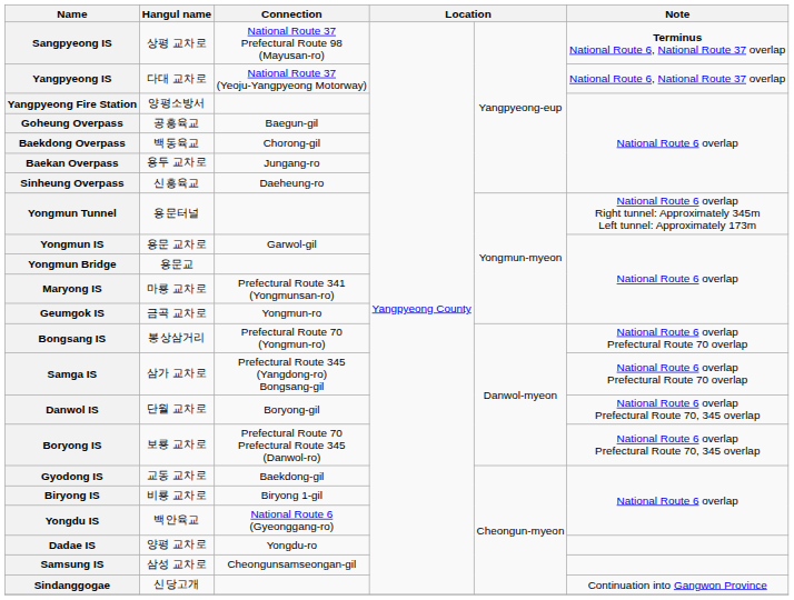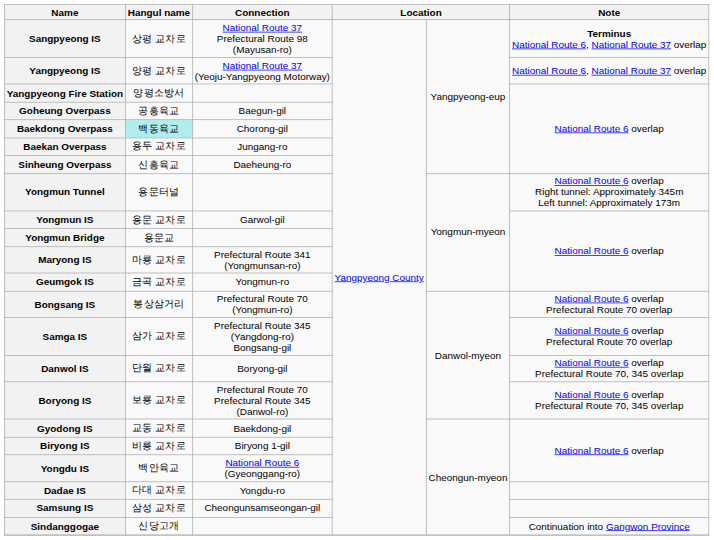 <table class="wikitable" style="font-size: 85%; text-align: center;">
 <tr>
 <th>Name </th>
 <th>Hangul name</th>
 <th>Connection</th>
 <th colspan="2">Location</th>
 <th>Note</th>
 </tr>
 <tr>
 <th>Sangpyeong IS</th>
 <td>상평 교차로</td>
 <td><a href='#'>National Route 37</a><br>Prefectural Route 98<br>(Mayusan-ro)</td>
 <td rowspan=22><a href='#'>Yangpyeong County</a></td>
 <td rowspan=7>Yangpyeong-eup</td>
 <td><strong>Terminus</strong><br><a href='#'>National Route 6</a>, <a href='#'>National Route 37</a> overlap</td>
 </tr>
 <tr>
 <th>Yangpyeong IS</th>
-<td>다대 교차로</td>
+<td>양평 교차로</td>
 <td><a href='#'>National Route 37</a><br>(Yeoju-Yangpyeong Motorway)</td>
 <td><a href='#'>National Route 6</a>, <a href='#'>National Route 37</a> overlap</td>
 </tr>
 <tr>
 <th>Yangpyeong Fire Station</th>
 <td>양평소방서</td>
 <td></td>
 <td rowspan=5><a href='#'>National Route 6</a> overlap</td>
 </tr>
 <tr>
 <th>Goheung Overpass</th>
 <td>공흥육교</td>
 <td>Baegun-gil</td>
 </tr>
 <tr>
 <th>Baekdong Overpass</th>
-<td>백동육교</td>
+<td style="background: paleturquoise;">백동육교</td>
 <td>Chorong-gil</td>
 </tr>
 <tr>
 <th>Baekan Overpass</th>
 <td>용두 교차로</td>
 <td>Jungang-ro</td>
 </tr>
 <tr>
 <th>Sinheung Overpass</th>
 <td>신흥육교</td>
 <td>Daeheung-ro</td>
 </tr>
 <tr>
 <th>Yongmun Tunnel</th>
 <td>용문터널</td>
 <td></td>
 <td rowspan=5>Yongmun-myeon</td>
 <td><a href='#'>National Route 6</a> overlap<br>Right tunnel: Approximately 345m<br>Left tunnel: Approximately 173m</td>
 </tr>
 <tr>
 <th>Yongmun IS</th>
 <td>용문 교차로</td>
 <td>Garwol-gil</td>
 <td rowspan=4><a href='#'>National Route 6</a> overlap</td>
 </tr>
 <tr>
 <th>Yongmun Bridge</th>
 <td>용문교</td>
 <td></td>
 </tr>
 <tr>
 <th>Maryong IS</th>
 <td>마룡 교차로</td>
 <td>Prefectural Route 341<br>(Yongmunsan-ro)</td>
 </tr>
 <tr>
 <th>Geumgok IS</th>
 <td>금곡 교차로</td>
 <td>Yongmun-ro</td>
 </tr>
 <tr>
 <th>Bongsang IS</th>
 <td>봉상삼거리</td>
 <td>Prefectural Route 70<br>(Yongmun-ro)</td>
 <td rowspan=4>Danwol-myeon</td>
 <td><a href='#'>National Route 6</a> overlap<br>Prefectural Route 70 overlap</td>
 </tr>
 <tr>
 <th>Samga IS</th>
 <td>삼가 교차로</td>
 <td>Prefectural Route 345<br>(Yangdong-ro)<br>Bongsang-gil</td>
 <td><a href='#'>National Route 6</a> overlap<br>Prefectural Route 70 overlap</td>
 </tr>
 <tr>
 <th>Danwol IS</th>
 <td>단월 교차로</td>
 <td>Boryong-gil</td>
 <td><a href='#'>National Route 6</a> overlap<br>Prefectural Route 70, 345 overlap</td>
 </tr>
 <tr>
 <th>Boryong IS</th>
 <td>보룡 교차로</td>
 <td>Prefectural Route 70<br>Prefectural Route 345<br>(Danwol-ro)</td>
 <td><a href='#'>National Route 6</a> overlap<br>Prefectural Route 70, 345 overlap</td>
 </tr>
 <tr>
 <th>Gyodong IS</th>
 <td>교동 교차로</td>
 <td>Baekdong-gil</td>
 <td rowspan=6>Cheongun-myeon</td>
 <td rowspan=3><a href='#'>National Route 6</a> overlap</td>
 </tr>
 <tr>
 <th>Biryong IS</th>
 <td>비룡 교차로</td>
 <td>Biryong 1-gil</td>
 </tr>
 <tr>
 <th>Yongdu IS</th>
 <td>백안육교</td>
 <td><a href='#'>National Route 6</a><br>(Gyeonggang-ro)</td>
 </tr>
 <tr>
 <th>Dadae IS</th>
-<td>양평 교차로</td>
+<td>다대 교차로</td>
 <td>Yongdu-ro</td>
 <td></td>
 </tr>
 <tr>
 <th>Samsung IS</th>
 <td>삼성 교차로</td>
 <td>Cheongunsamseongan-gil</td>
 <td></td>
 </tr>
 <tr>
 <th>Sindanggogae</th>
 <td>신당고개</td>
 <td></td>
 <td>Continuation into <a href='#'>Gangwon Province</a></td>
 </tr>
 <tr>
 </tr>
 </table>
